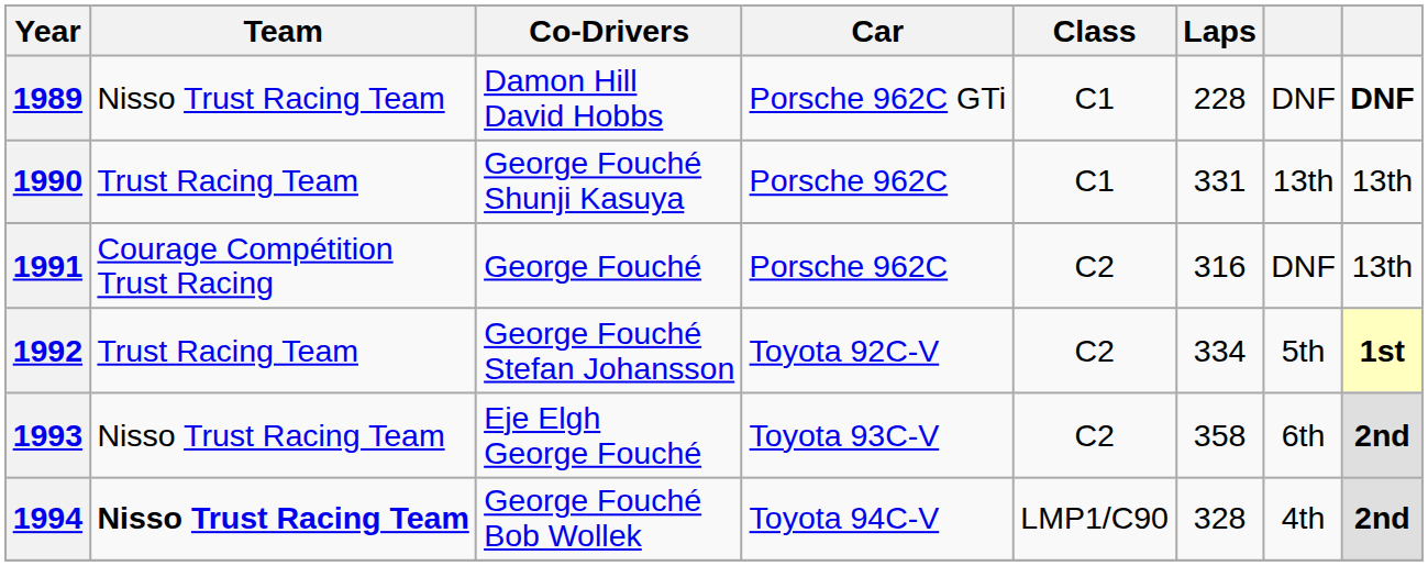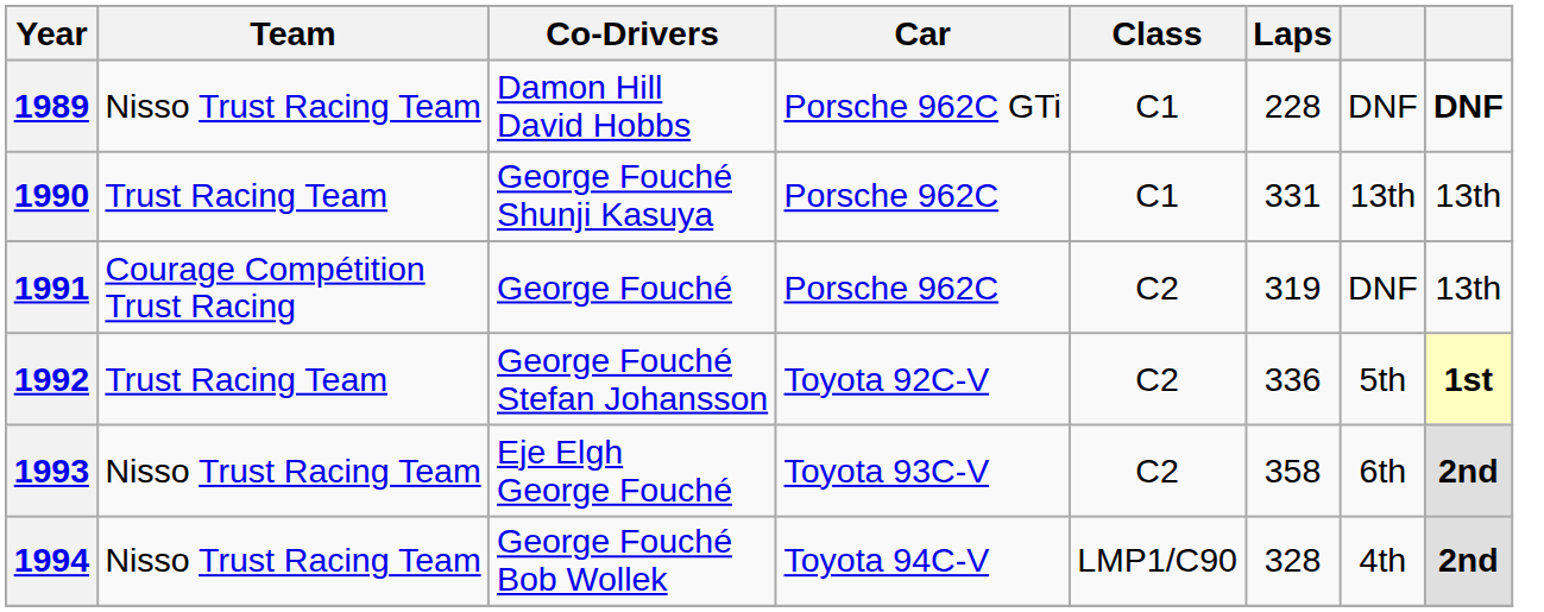 <table class="wikitable" style="text-align:center; font-size:90%">
 <tr>
 <th>Year</th>
 <th>Team</th>
 <th>Co-Drivers</th>
 <th>Car</th>
 <th>Class</th>
 <th>Laps</th>
 <th></th>
 <th></th>
 </tr>
 <tr>
 <th><a href='#'>1989</a></th>
 <td align="left"> Nisso <a href='#'>Trust Racing Team</a></td>
 <td align="left"> <a href='#'>Damon Hill</a><br> <a href='#'>David Hobbs</a></td>
 <td align="left"><a href='#'>Porsche 962C</a> GTi</td>
 <td>C1</td>
 <td>228</td>
 <td>DNF</td>
 <td><strong>DNF</strong></td>
 </tr>
 <tr>
 <th><a href='#'>1990</a></th>
 <td align="left"> <a href='#'>Trust Racing Team</a></td>
 <td align="left"> <a href='#'>George Fouché</a><br> <a href='#'>Shunji Kasuya</a></td>
 <td align="left"><a href='#'>Porsche 962C</a></td>
 <td>C1</td>
 <td>331</td>
 <td>13th</td>
 <td>13th</td>
 </tr>
 <tr>
 <th><a href='#'>1991</a></th>
 <td align="left"> <a href='#'>Courage Compétition</a><br> <a href='#'>Trust Racing</a></td>
 <td align="left"> <a href='#'>George Fouché</a></td>
 <td align="left"><a href='#'>Porsche 962C</a></td>
 <td>C2</td>
-<td>316</td>
+<td>319</td>
 <td>DNF</td>
 <td>13th</td>
 </tr>
 <tr>
 <th><a href='#'>1992</a></th>
 <td align="left"> <a href='#'>Trust Racing Team</a></td>
 <td align="left"> <a href='#'>George Fouché</a><br> <a href='#'>Stefan Johansson</a></td>
 <td align="left"><a href='#'>Toyota 92C-V</a></td>
 <td>C2</td>
-<td>334</td>
+<td>336</td>
 <td>5th</td>
 <td style="background:#FFFFBF;"><strong>1st</strong></td>
 </tr>
 <tr>
 <th><a href='#'>1993</a></th>
 <td align="left"> Nisso <a href='#'>Trust Racing Team</a></td>
 <td align="left"> <a href='#'>Eje Elgh</a><br> <a href='#'>George Fouché</a></td>
 <td align="left"><a href='#'>Toyota 93C-V</a></td>
 <td>C2</td>
 <td>358</td>
 <td>6th</td>
 <td style="background:#DFDFDF;"><strong>2nd</strong></td>
 </tr>
 <tr>
 <th><a href='#'>1994</a></th>
-<td align="left"><strong> Nisso <a href='#'>Trust Racing Team</a></strong></td>
+<td align="left"> Nisso <a href='#'>Trust Racing Team</a></td>
 <td align="left"> <a href='#'>George Fouché</a><br> <a href='#'>Bob Wollek</a></td>
 <td align="left"><a href='#'>Toyota 94C-V</a></td>
 <td>LMP1/C90</td>
 <td>328</td>
 <td>4th</td>
 <td style="background:#DFDFDF;"><strong>2nd</strong></td>
 </tr>
 <tr>
 </tr>
 </table>
